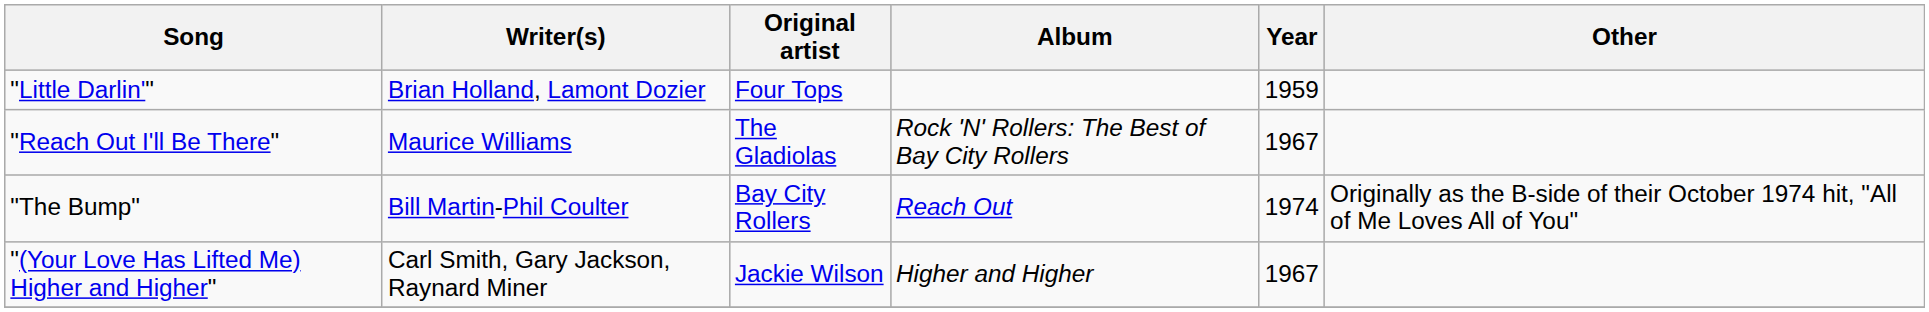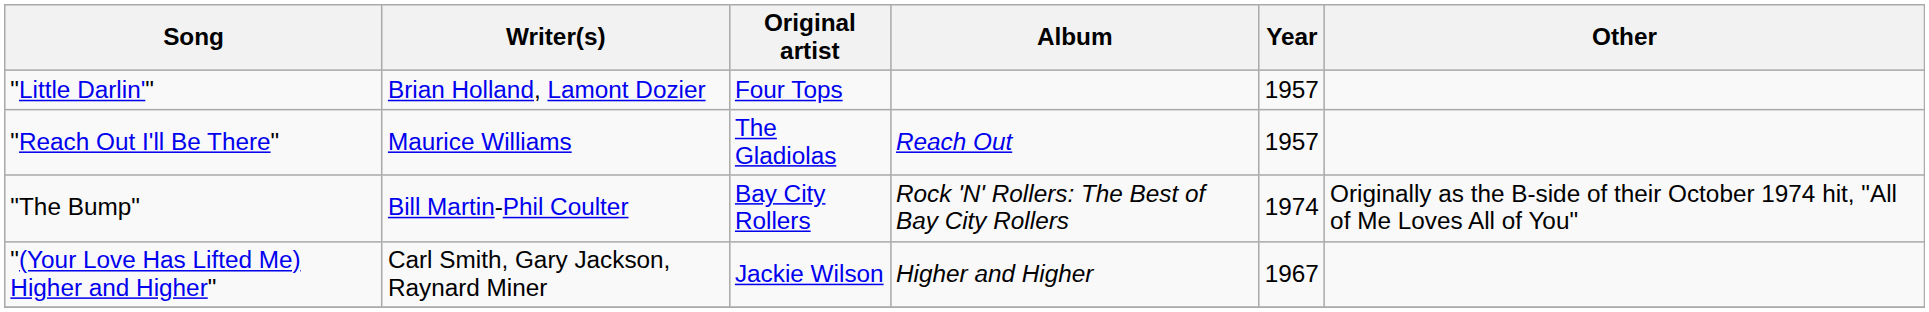 <table class="wikitable sortable" style="margin:0.5em auto; clear: both; text-align: left; width:100%">
 <tr>
 <th>Song</th>
 <th>Writer(s)</th>
 <th>Original artist</th>
 <th>Album</th>
 <th>Year</th>
 <th>Other</th>
 </tr>
 <tr>
 <td>"<a href='#'>Little Darlin'</a>"</td>
 <td><a href='#'>Brian Holland</a>, <a href='#'>Lamont Dozier</a></td>
 <td><a href='#'>Four Tops</a></td>
 <td></td>
-<td>1959</td>
+<td>1957</td>
 <td></td>
 </tr>
 <tr>
 <td>"<a href='#'>Reach Out I'll Be There</a>"</td>
 <td><a href='#'>Maurice Williams</a></td>
 <td><a href='#'>The Gladiolas</a></td>
-<td><em>Rock 'N' Rollers: The Best of Bay City Rollers</em></td>
-<td>1967</td>
+<td><em><a href='#'>Reach Out</a></em></td>
+<td>1957</td>
 <td></td>
 </tr>
 <tr>
 <td>"The Bump"</td>
 <td><a href='#'>Bill Martin</a>-<a href='#'>Phil Coulter</a></td>
 <td><a href='#'>Bay City Rollers</a></td>
-<td><em><a href='#'>Reach Out</a></em></td>
+<td><em>Rock 'N' Rollers: The Best of Bay City Rollers</em></td>
 <td>1974</td>
 <td>Originally as the B-side of their October 1974 hit, "All of Me Loves All of You"</td>
 </tr>
 <tr>
 <td>"<a href='#'>(Your Love Has Lifted Me) Higher and Higher</a>"</td>
 <td>Carl Smith, Gary Jackson, Raynard Miner</td>
 <td><a href='#'>Jackie Wilson</a></td>
 <td><em>Higher and Higher</em></td>
 <td>1967</td>
 <td></td>
 </tr>
 <tr>
 </tr>
 </table>
